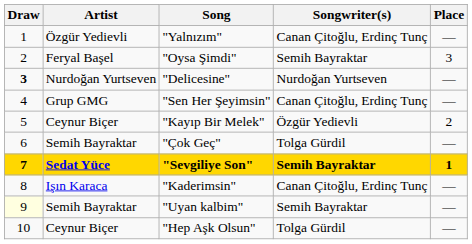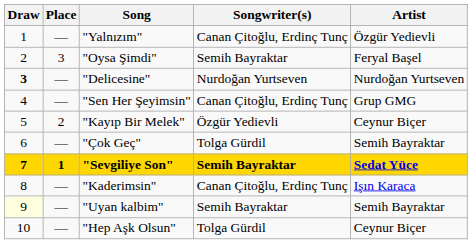 <table class="sortable wikitable" style="margin: 1em auto 1em auto; text-align:center">
 <tr>
 <th>Draw</th>
-<th>Artist</th>
+<th>Place</th>
 <th>Song</th>
 <th>Songwriter(s)</th>
-<th>Place</th>
+<th>Artist</th>
 </tr>
 <tr>
 <td>1</td>
-<td align="left">Özgür Yedievli</td>
+<td>—</td>
 <td align="left">"Yalnızım"</td>
 <td align="left">Canan Çitoğlu, Erdinç Tunç</td>
-<td>—</td>
+<td align="left">Özgür Yedievli</td>
 </tr>
 <tr>
 <td>2</td>
-<td align="left">Feryal Başel</td>
+<td>3</td>
 <td align="left">"Oysa Şimdi"</td>
 <td align="left">Semih Bayraktar</td>
-<td>3</td>
+<td align="left">Feryal Başel</td>
 </tr>
 <tr>
 <td><strong>3</strong></td>
-<td align="left">Nurdoğan Yurtseven</td>
+<td>—</td>
 <td align="left">"Delicesine"</td>
 <td align="left">Nurdoğan Yurtseven</td>
-<td>—</td>
+<td align="left">Nurdoğan Yurtseven</td>
 </tr>
 <tr>
 <td>4</td>
-<td align="left">Grup GMG</td>
+<td>—</td>
 <td align="left">"Sen Her Şeyimsin"</td>
 <td align="left">Canan Çitoğlu, Erdinç Tunç</td>
-<td>—</td>
+<td align="left">Grup GMG</td>
 </tr>
 <tr>
 <td>5</td>
-<td align="left">Ceynur Biçer</td>
+<td>2</td>
 <td align="left">"Kayıp Bir Melek"</td>
 <td align="left">Özgür Yedievli</td>
-<td>2</td>
+<td align="left">Ceynur Biçer</td>
 </tr>
 <tr>
 <td>6</td>
-<td align="left">Semih Bayraktar</td>
+<td>—</td>
 <td align="left">"Çok Geç"</td>
 <td align="left">Tolga Gürdil</td>
-<td>—</td>
+<td align="left">Semih Bayraktar</td>
 </tr>
 <tr style="background:gold; font-weight:bold;">
 <td>7</td>
-<td align="left"><a href='#'>Sedat Yüce</a></td>
+<td>1</td>
 <td align="left">"Sevgiliye Son"</td>
 <td align="left">Semih Bayraktar</td>
-<td>1</td>
+<td align="left"><a href='#'>Sedat Yüce</a></td>
 </tr>
 <tr>
 <td>8</td>
-<td align="left"><a href='#'>Işın Karaca</a></td>
+<td>—</td>
 <td align="left">"Kaderimsin"</td>
 <td align="left">Canan Çitoğlu, Erdinç Tunç</td>
-<td>—</td>
+<td align="left"><a href='#'>Işın Karaca</a></td>
 </tr>
 <tr>
 <td style="background: lightyellow;">9</td>
-<td align="left">Semih Bayraktar</td>
+<td>—</td>
 <td align="left">"Uyan kalbim"</td>
 <td align="left">Semih Bayraktar</td>
-<td>—</td>
+<td align="left">Semih Bayraktar</td>
 </tr>
 <tr>
 <td>10</td>
-<td align="left">Ceynur Biçer</td>
+<td>—</td>
 <td align="left">"Hep Aşk Olsun"</td>
 <td align="left">Tolga Gürdil</td>
-<td>—</td>
+<td align="left">Ceynur Biçer</td>
 </tr>
 </table>
